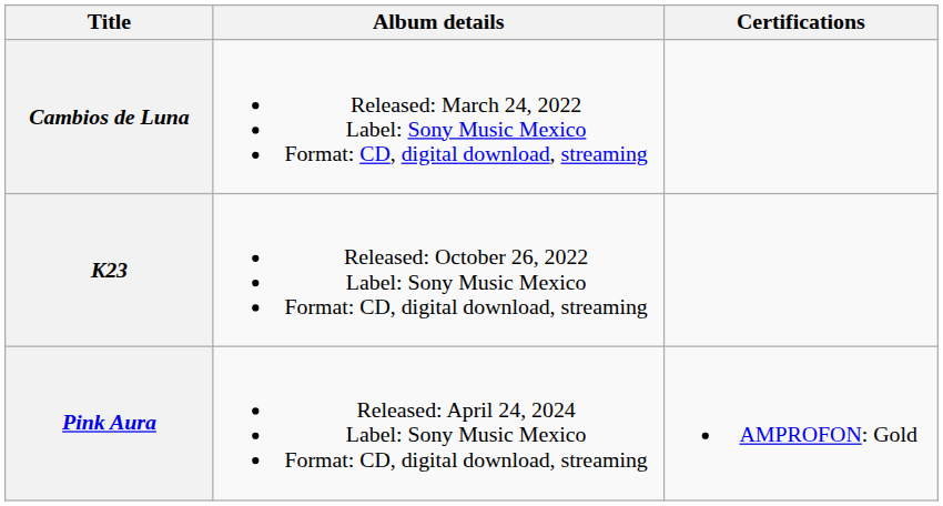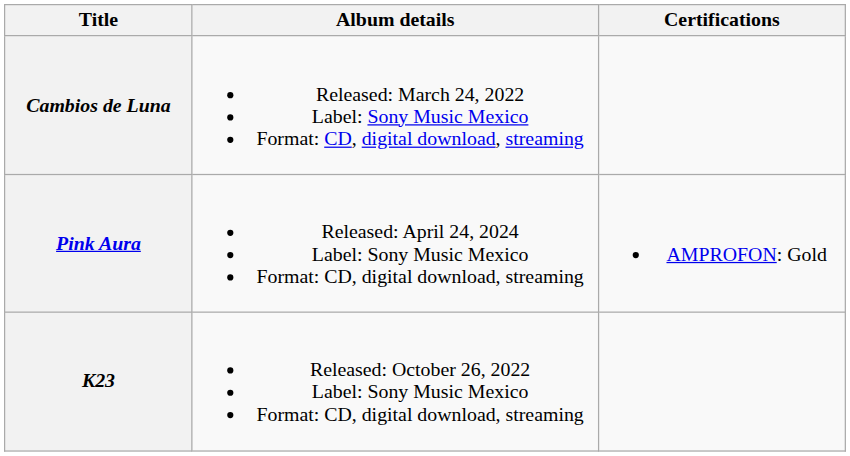 <table class="wikitable plainrowheaders" style="text-align:center;">
 <tr>
 <th scope="col" style="width:9em;">Title</th>
 <th scope="col" style="width:20em;">Album details</th>
 <th scope="col" style="width:12em;">Certifications</th>
 </tr>
 <tr>
 <th scope="row"><em>Cambios de Luna</em></th>
 <td><br><ul><li>Released: March 24, 2022</li><li>Label: <a href='#'>Sony Music Mexico</a></li><li>Format: <a href='#'>CD</a>, <a href='#'>digital download</a>, <a href='#'>streaming</a></li></ul></td>
 <td></td>
 </tr>
 <tr>
+<th scope="row"><em><a href='#'>Pink Aura</a></em></th>
+<td><br><ul><li>Released: April 24, 2024</li><li>Label: Sony Music Mexico</li><li>Format: CD, digital download, streaming</li></ul></td>
+<td><br><ul><li><a href='#'>AMPROFON</a>: Gold</li></ul></td>
+</tr>
+<tr>
 <th scope="row"><em>K23</em></th>
 <td><br><ul><li>Released: October 26, 2022</li><li>Label: Sony Music Mexico</li><li>Format: CD, digital download, streaming</li></ul></td>
 <td></td>
 </tr>
-<tr>
-<th scope="row"><em><a href='#'>Pink Aura</a></em></th>
-<td><br><ul><li>Released: April 24, 2024</li><li>Label: Sony Music Mexico</li><li>Format: CD, digital download, streaming</li></ul></td>
-<td><br><ul><li><a href='#'>AMPROFON</a>: Gold</li></ul></td>
-</tr>
 </table>
